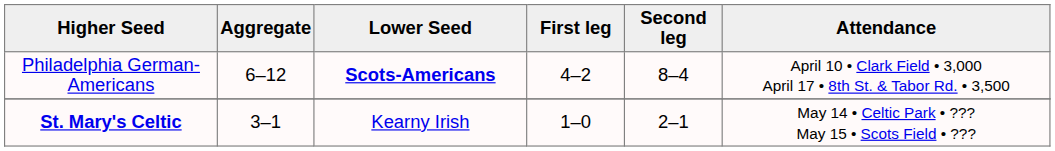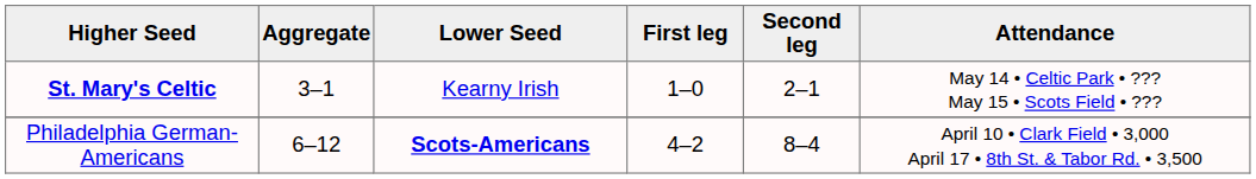 <table style=border-collapse:collapse border=1 cellspacing=0 cellpadding=2>
 <tr style="text-align:center; background:#efefef;">
 <th width=180>Higher Seed</th>
 <th width=50>Aggregate</th>
 <th width=180>Lower Seed</th>
 <th width=80>First leg</th>
 <th width=80>Second leg</th>
 <th width=280>Attendance</th>
 </tr>
 <tr style="text-align:center; background:snow;">
+<td align=center><strong><a href='#'>St. Mary's Celtic</a></strong></td>
+<td>3–1</td>
+<td align=center><a href='#'>Kearny Irish</a></td>
+<td>1–0</td>
+<td>2–1</td>
+<td><small>May 14 • <a href='#'>Celtic Park</a> • ???<br>May 15 • <a href='#'>Scots Field</a> • ???</small></td>
+</tr>
+<tr style="text-align:center; background:#efefef;">
+</tr>
+<tr style="text-align:center; background:snow;">
 <td align=center><a href='#'>Philadelphia German-Americans</a></td>
 <td>6–12</td>
 <td align=center><strong><a href='#'>Scots-Americans</a></strong></td>
 <td>4–2</td>
 <td>8–4</td>
 <td><small>April 10 • <a href='#'>Clark Field</a> • 3,000<br>April 17 • <a href='#'>8th St. & Tabor Rd.</a> • 3,500</small></td>
 </tr>
-<tr style="text-align:center; background:#efefef;">
-</tr>
-<tr style="text-align:center; background:snow;">
-<td align=center><strong><a href='#'>St. Mary's Celtic</a></strong></td>
-<td>3–1</td>
-<td align=center><a href='#'>Kearny Irish</a></td>
-<td>1–0</td>
-<td>2–1</td>
-<td><small>May 14 • <a href='#'>Celtic Park</a> • ???<br>May 15 • <a href='#'>Scots Field</a> • ???</small></td>
-</tr>
 </table>
